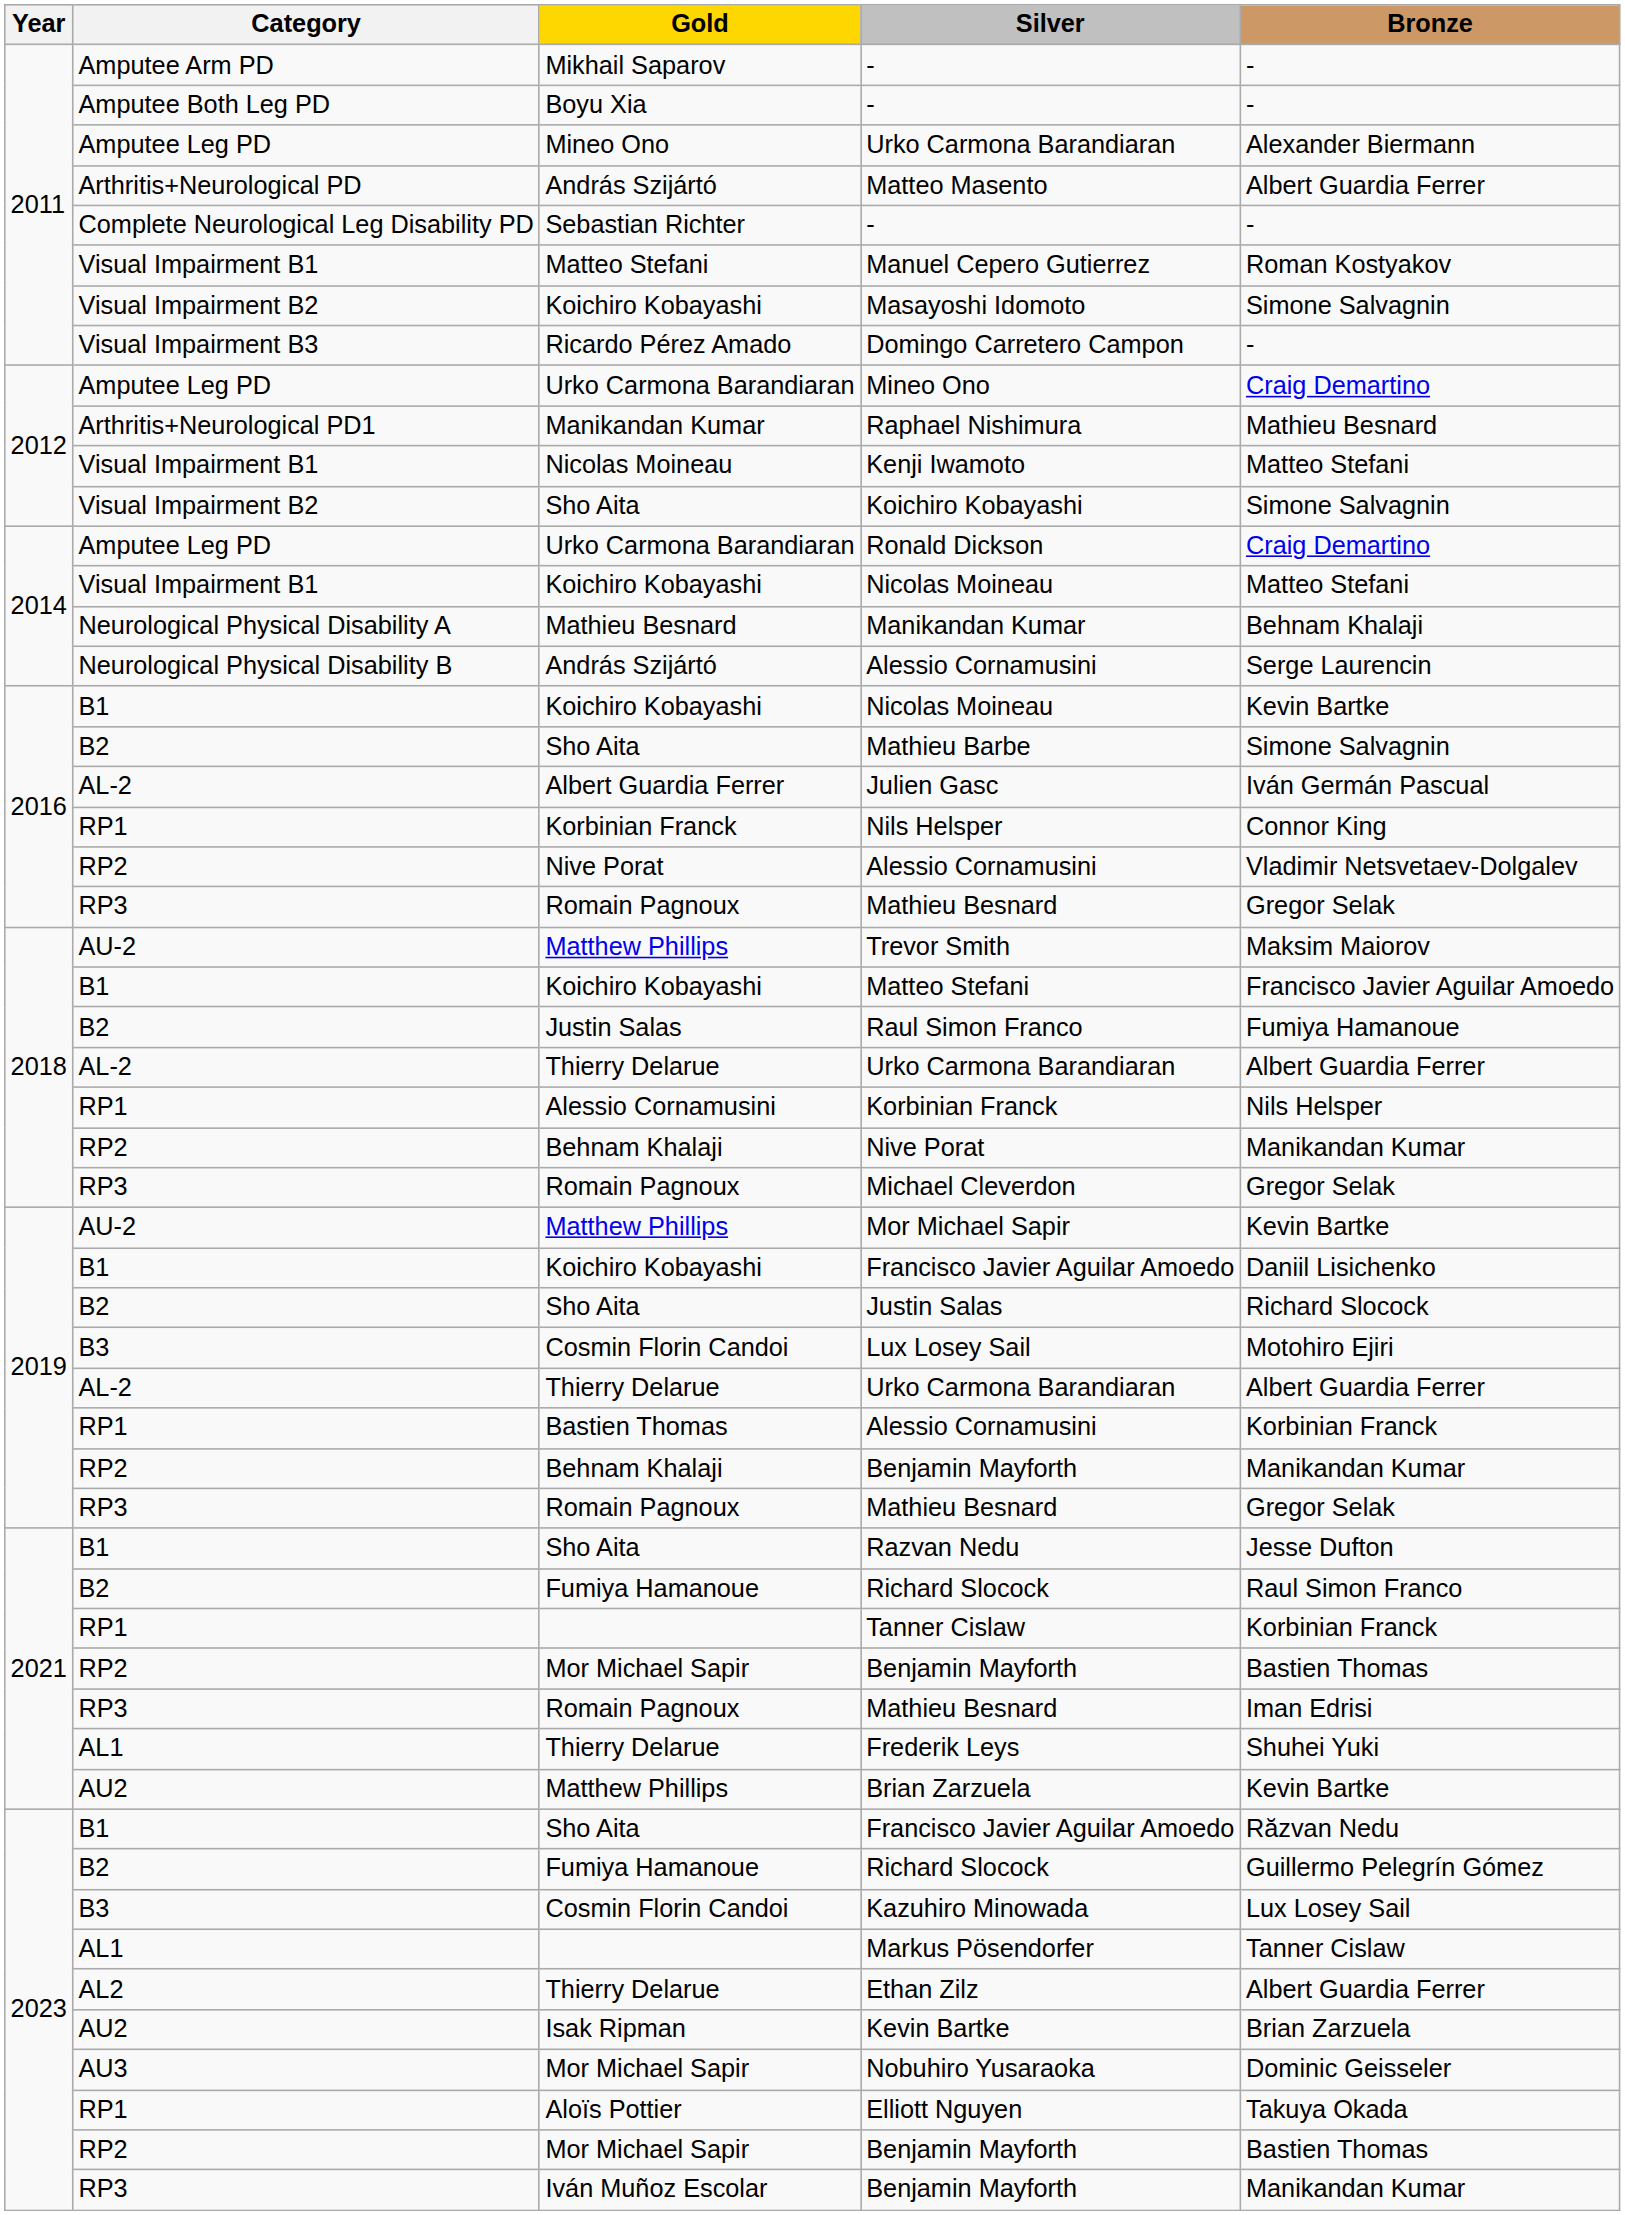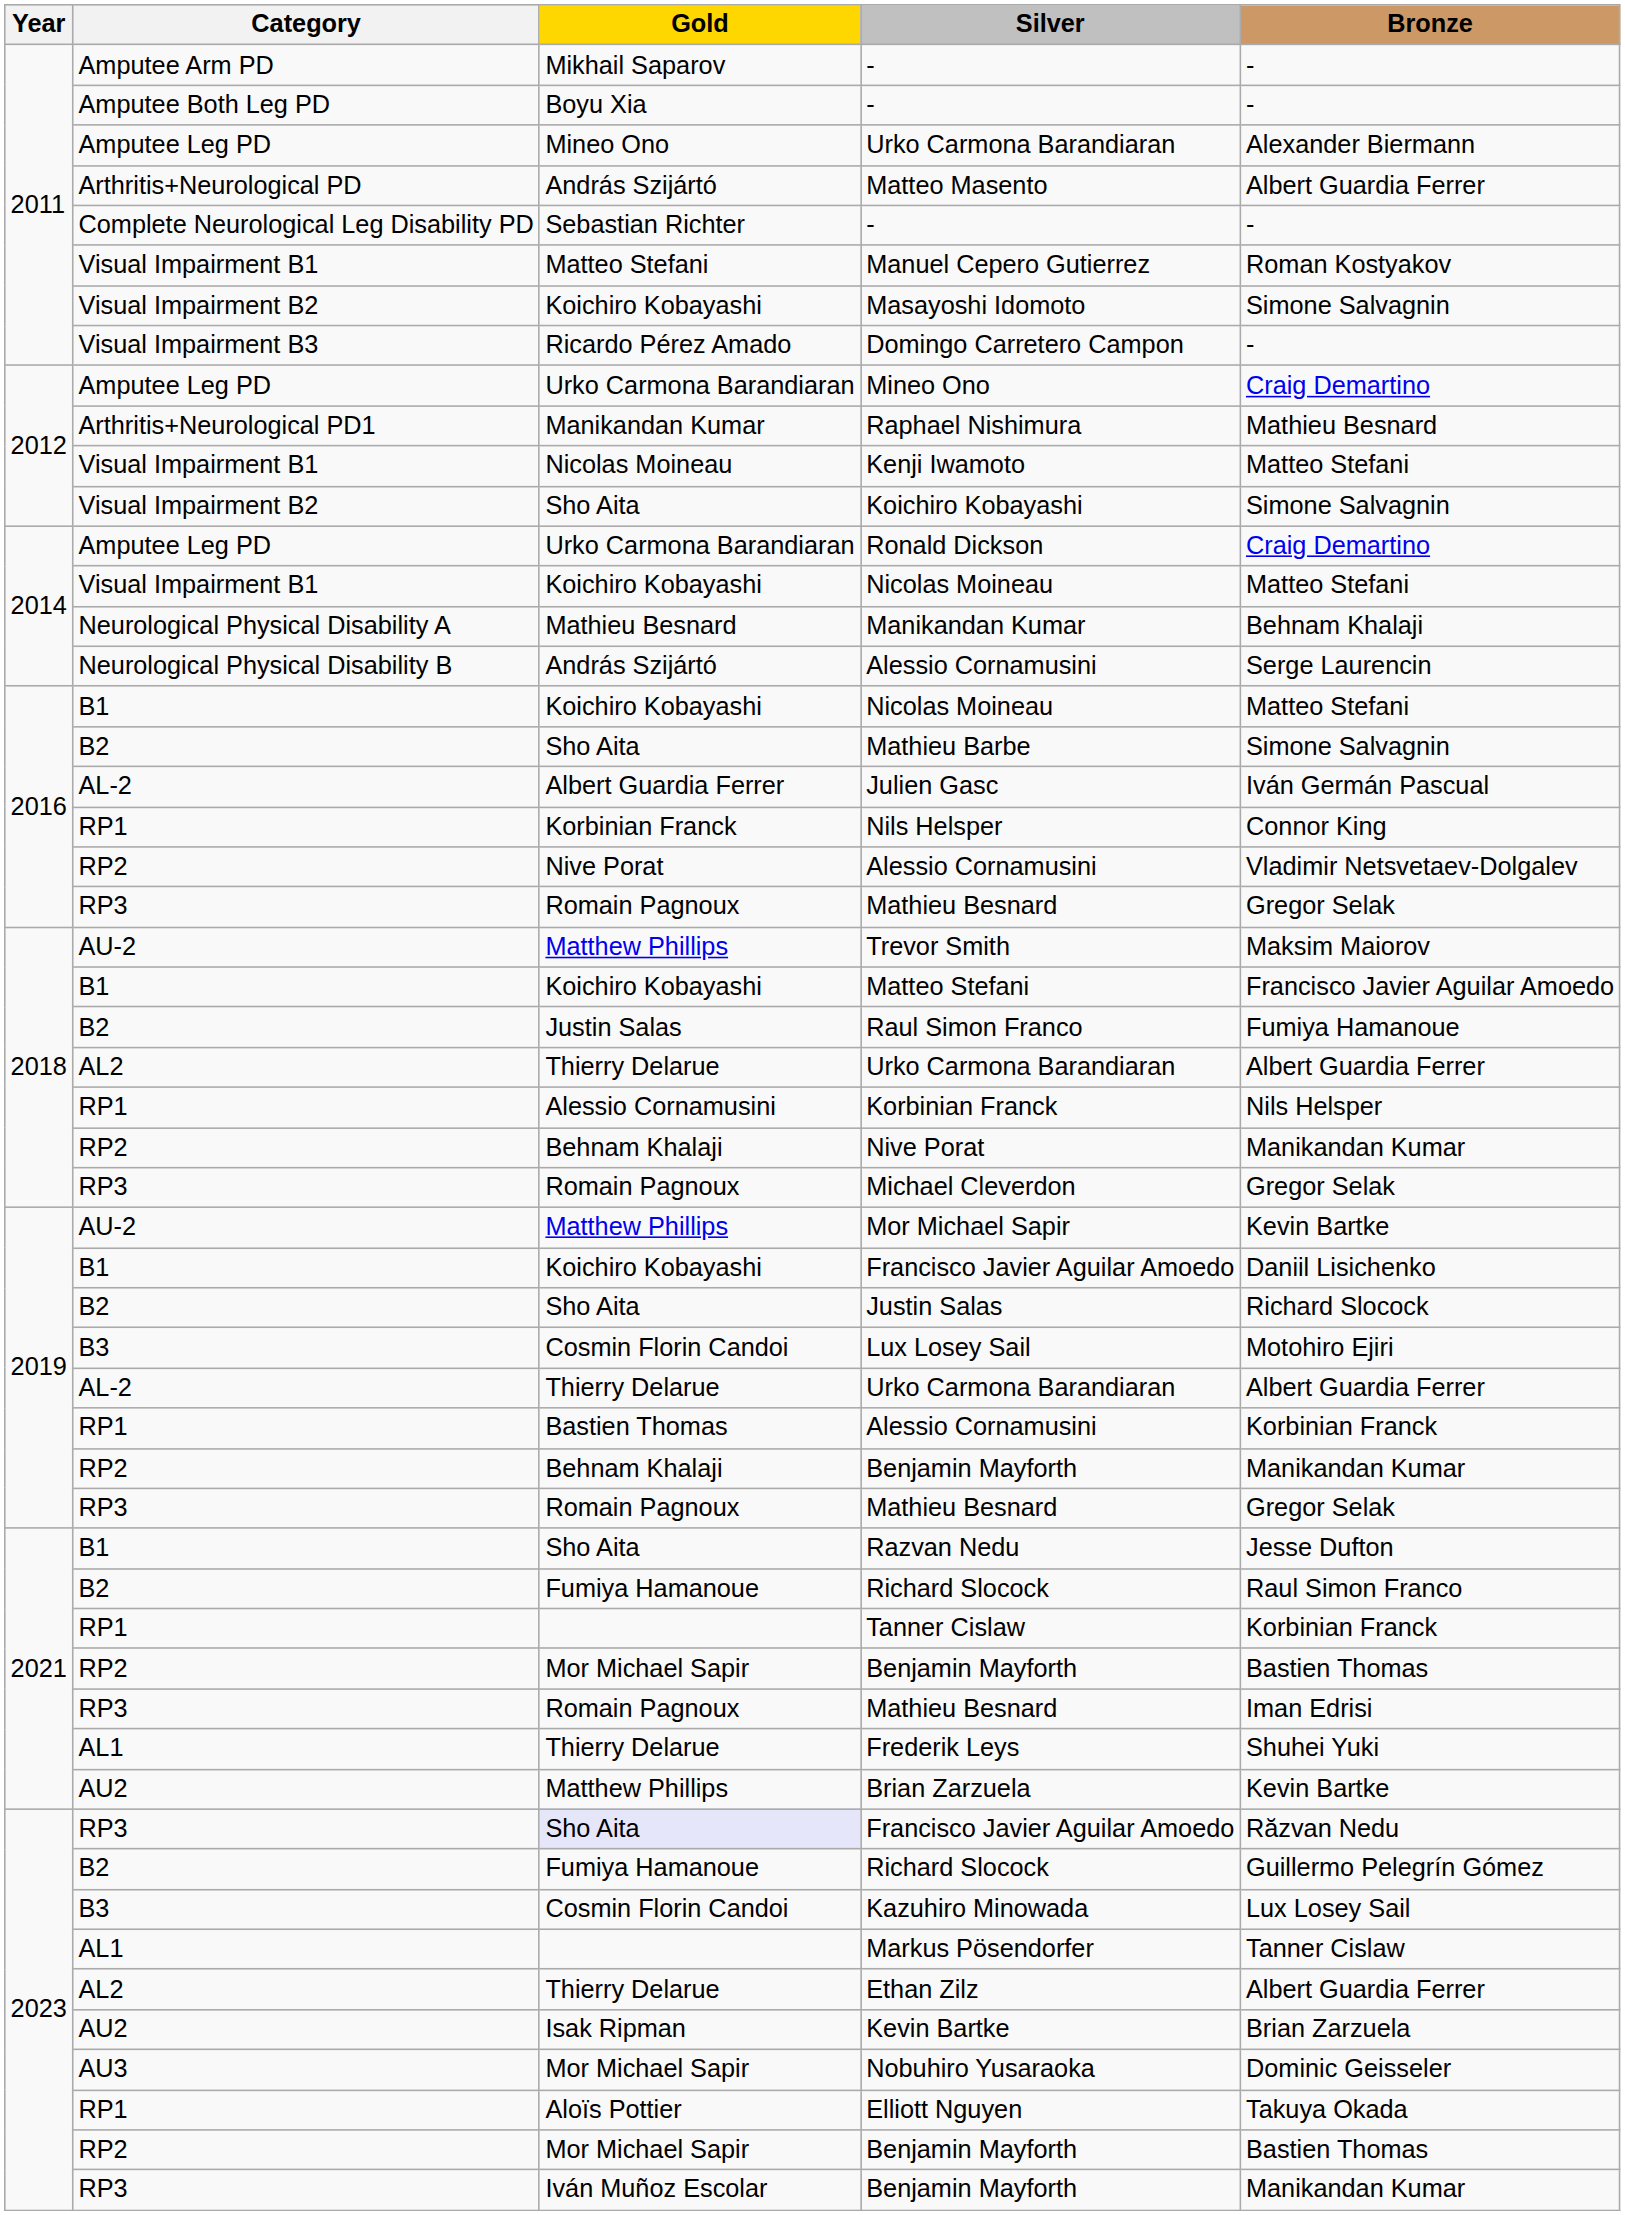 <table class="wikitable">
 <tr>
 <th>Year</th>
 <th>Category</th>
 <th style="background: gold;">Gold</th>
 <th style="background: silver;">Silver</th>
 <th style="background: #cc9966;">Bronze</th>
 </tr>
 <tr>
 <td rowspan="8">2011</td>
 <td>Amputee Arm PD</td>
 <td> Mikhail Saparov</td>
 <td>-</td>
 <td>-</td>
 </tr>
 <tr>
 <td>Amputee Both Leg PD</td>
 <td> Boyu Xia</td>
 <td>-</td>
 <td>-</td>
 </tr>
 <tr>
 <td>Amputee Leg PD</td>
 <td> Mineo Ono</td>
 <td> Urko Carmona Barandiaran</td>
 <td> Alexander Biermann</td>
 </tr>
 <tr>
 <td>Arthritis+Neurological PD</td>
 <td> András Szijártó</td>
 <td> Matteo Masento</td>
 <td> Albert Guardia Ferrer</td>
 </tr>
 <tr>
 <td>Complete Neurological Leg Disability PD</td>
 <td> Sebastian Richter</td>
 <td>-</td>
 <td>-</td>
 </tr>
 <tr>
 <td>Visual Impairment B1</td>
 <td> Matteo Stefani</td>
 <td> Manuel Cepero Gutierrez</td>
 <td> Roman Kostyakov</td>
 </tr>
 <tr>
 <td>Visual Impairment B2</td>
 <td> Koichiro Kobayashi</td>
 <td> Masayoshi Idomoto</td>
 <td> Simone Salvagnin</td>
 </tr>
 <tr>
 <td>Visual Impairment B3</td>
 <td> Ricardo Pérez Amado</td>
 <td> Domingo Carretero Campon</td>
 <td>-</td>
 </tr>
 <tr>
 <td rowspan="4">2012</td>
 <td>Amputee Leg PD</td>
 <td> Urko Carmona Barandiaran</td>
 <td> Mineo Ono</td>
 <td> <a href='#'>Craig Demartino</a></td>
 </tr>
 <tr>
 <td>Arthritis+Neurological PD1</td>
 <td> Manikandan Kumar</td>
 <td> Raphael Nishimura</td>
 <td> Mathieu Besnard</td>
 </tr>
 <tr>
 <td>Visual Impairment B1</td>
 <td> Nicolas Moineau</td>
 <td> Kenji Iwamoto</td>
 <td> Matteo Stefani</td>
 </tr>
 <tr>
 <td>Visual Impairment B2</td>
 <td> Sho Aita</td>
 <td> Koichiro Kobayashi</td>
 <td> Simone Salvagnin</td>
 </tr>
 <tr>
 <td rowspan="4">2014</td>
 <td>Amputee Leg PD</td>
 <td> Urko Carmona Barandiaran</td>
 <td> Ronald Dickson</td>
 <td> <a href='#'>Craig Demartino</a></td>
 </tr>
 <tr>
 <td>Visual Impairment B1</td>
 <td> Koichiro Kobayashi</td>
 <td> Nicolas Moineau</td>
 <td> Matteo Stefani</td>
 </tr>
 <tr>
 <td>Neurological Physical Disability A</td>
 <td> Mathieu Besnard</td>
 <td> Manikandan Kumar</td>
 <td> Behnam Khalaji</td>
 </tr>
 <tr>
 <td>Neurological Physical Disability B</td>
 <td> András Szijártó</td>
 <td> Alessio Cornamusini</td>
 <td> Serge Laurencin</td>
 </tr>
 <tr>
 <td rowspan="6">2016</td>
 <td>B1</td>
 <td> Koichiro Kobayashi</td>
 <td> Nicolas Moineau</td>
-<td> Kevin Bartke</td>
+<td> Matteo Stefani</td>
 </tr>
 <tr>
 <td>B2</td>
 <td> Sho Aita</td>
 <td> Mathieu Barbe</td>
 <td> Simone Salvagnin</td>
 </tr>
 <tr>
 <td>AL-2</td>
 <td> Albert Guardia Ferrer</td>
 <td> Julien Gasc</td>
 <td> Iván Germán Pascual</td>
 </tr>
 <tr>
 <td>RP1</td>
 <td> Korbinian Franck</td>
 <td> Nils Helsper</td>
 <td> Connor King</td>
 </tr>
 <tr>
 <td>RP2</td>
 <td> Nive Porat</td>
 <td> Alessio Cornamusini</td>
 <td> Vladimir Netsvetaev-Dolgalev</td>
 </tr>
 <tr>
 <td>RP3</td>
 <td> Romain Pagnoux</td>
 <td> Mathieu Besnard</td>
 <td> Gregor Selak</td>
 </tr>
 <tr>
 <td rowspan="7">2018</td>
 <td>AU-2</td>
 <td> <a href='#'>Matthew Phillips</a></td>
 <td> Trevor Smith</td>
 <td> Maksim Maiorov</td>
 </tr>
 <tr>
 <td>B1</td>
 <td> Koichiro Kobayashi</td>
 <td> Matteo Stefani</td>
 <td> Francisco Javier Aguilar Amoedo</td>
 </tr>
 <tr>
 <td>B2</td>
 <td> Justin Salas</td>
 <td> Raul Simon Franco</td>
 <td> Fumiya Hamanoue</td>
 </tr>
 <tr>
-<td>AL-2</td>
+<td>AL2</td>
 <td> Thierry Delarue</td>
 <td> Urko Carmona Barandiaran</td>
 <td> Albert Guardia Ferrer</td>
 </tr>
 <tr>
 <td>RP1</td>
 <td> Alessio Cornamusini</td>
 <td> Korbinian Franck</td>
 <td> Nils Helsper</td>
 </tr>
 <tr>
 <td>RP2</td>
 <td> Behnam Khalaji</td>
 <td> Nive Porat</td>
 <td> Manikandan Kumar</td>
 </tr>
 <tr>
 <td>RP3</td>
 <td> Romain Pagnoux</td>
 <td> Michael Cleverdon</td>
 <td> Gregor Selak</td>
 </tr>
 <tr>
 <td rowspan="8">2019</td>
 <td>AU-2</td>
 <td> <a href='#'>Matthew Phillips</a></td>
 <td> Mor Michael Sapir</td>
 <td> Kevin Bartke</td>
 </tr>
 <tr>
 <td>B1</td>
 <td> Koichiro Kobayashi</td>
 <td> Francisco Javier Aguilar Amoedo</td>
 <td> Daniil Lisichenko</td>
 </tr>
 <tr>
 <td>B2</td>
 <td> Sho Aita</td>
 <td> Justin Salas</td>
 <td> Richard Slocock</td>
 </tr>
 <tr>
 <td>B3</td>
 <td> Cosmin Florin Candoi</td>
 <td> Lux Losey Sail</td>
 <td> Motohiro Ejiri</td>
 </tr>
 <tr>
 <td>AL-2</td>
 <td> Thierry Delarue</td>
 <td> Urko Carmona Barandiaran</td>
 <td> Albert Guardia Ferrer</td>
 </tr>
 <tr>
 <td>RP1</td>
 <td> Bastien Thomas</td>
 <td> Alessio Cornamusini</td>
 <td> Korbinian Franck</td>
 </tr>
 <tr>
 <td>RP2</td>
 <td> Behnam Khalaji</td>
 <td> Benjamin Mayforth</td>
 <td> Manikandan Kumar</td>
 </tr>
 <tr>
 <td>RP3</td>
 <td> Romain Pagnoux</td>
 <td> Mathieu Besnard</td>
 <td> Gregor Selak</td>
 </tr>
 <tr>
 <td rowspan="7">2021</td>
 <td>B1</td>
 <td> Sho Aita</td>
 <td> Razvan Nedu</td>
 <td> Jesse Dufton</td>
 </tr>
 <tr>
 <td>B2</td>
 <td> Fumiya Hamanoue</td>
 <td> Richard Slocock</td>
 <td> Raul Simon Franco</td>
 </tr>
 <tr>
 <td>RP1</td>
 <td> </td>
 <td> Tanner Cislaw</td>
 <td> Korbinian Franck</td>
 </tr>
 <tr>
 <td>RP2</td>
 <td> Mor Michael Sapir</td>
 <td> Benjamin Mayforth</td>
 <td> Bastien Thomas</td>
 </tr>
 <tr>
 <td>RP3</td>
 <td> Romain Pagnoux</td>
 <td> Mathieu Besnard</td>
 <td> Iman Edrisi</td>
 </tr>
 <tr>
 <td>AL1</td>
 <td> Thierry Delarue</td>
 <td> Frederik Leys</td>
 <td> Shuhei Yuki</td>
 </tr>
 <tr>
 <td>AU2</td>
 <td> Matthew Phillips</td>
 <td> Brian Zarzuela</td>
 <td> Kevin Bartke</td>
 </tr>
 <tr>
 <td rowspan="10">2023</td>
-<td>B1</td>
-<td> Sho Aita</td>
+<td>RP3</td>
+<td style="background: lavender;"> Sho Aita</td>
 <td> Francisco Javier Aguilar Amoedo</td>
 <td> Răzvan Nedu</td>
 </tr>
 <tr>
 <td>B2</td>
 <td> Fumiya Hamanoue</td>
 <td> Richard Slocock</td>
 <td> Guillermo Pelegrín Gómez</td>
 </tr>
 <tr>
 <td>B3</td>
 <td> Cosmin Florin Candoi</td>
 <td> Kazuhiro Minowada</td>
 <td> Lux Losey Sail</td>
 </tr>
 <tr>
 <td>AL1</td>
 <td> </td>
 <td> Markus Pösendorfer</td>
 <td> Tanner Cislaw</td>
 </tr>
 <tr>
 <td>AL2</td>
 <td> Thierry Delarue</td>
 <td> Ethan Zilz</td>
 <td> Albert Guardia Ferrer</td>
 </tr>
 <tr>
 <td>AU2</td>
 <td> Isak Ripman</td>
 <td> Kevin Bartke</td>
 <td> Brian Zarzuela</td>
 </tr>
 <tr>
 <td>AU3</td>
 <td> Mor Michael Sapir</td>
 <td> Nobuhiro Yusaraoka</td>
 <td> Dominic Geisseler</td>
 </tr>
 <tr>
 <td>RP1</td>
 <td> Aloïs Pottier</td>
 <td> Elliott Nguyen</td>
 <td> Takuya Okada</td>
 </tr>
 <tr>
 <td>RP2</td>
 <td> Mor Michael Sapir</td>
 <td> Benjamin Mayforth</td>
 <td> Bastien Thomas</td>
 </tr>
 <tr>
 <td>RP3</td>
 <td> Iván Muñoz Escolar</td>
 <td> Benjamin Mayforth</td>
 <td> Manikandan Kumar</td>
 </tr>
 </table>
